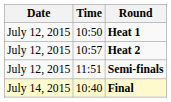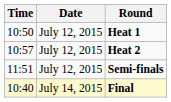 <table class="wikitable">
 <tr>
+<th>Time</th>
 <th>Date</th>
-<th>Time</th>
 <th>Round</th>
 </tr>
 <tr>
+<td>10:50</td>
 <td>July 12, 2015</td>
-<td>10:50</td>
 <td><strong>Heat 1</strong></td>
 </tr>
 <tr>
+<td>10:57</td>
 <td>July 12, 2015</td>
-<td>10:57</td>
 <td><strong>Heat 2</strong></td>
 </tr>
 <tr>
+<td>11:51</td>
 <td>July 12, 2015</td>
-<td>11:51</td>
 <td><strong>Semi-finals</strong></td>
 </tr>
 <tr style=background:lemonchiffon>
+<td>10:40</td>
 <td>July 14, 2015</td>
-<td>10:40</td>
 <td><strong>Final</strong></td>
 </tr>
 </table>
